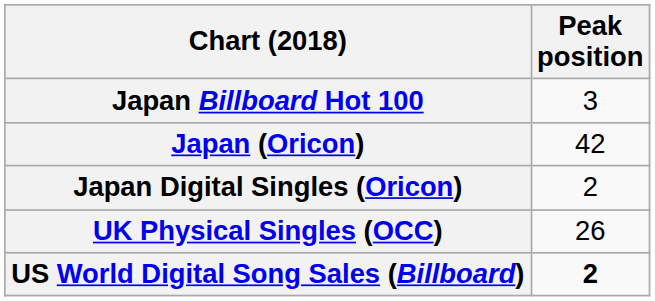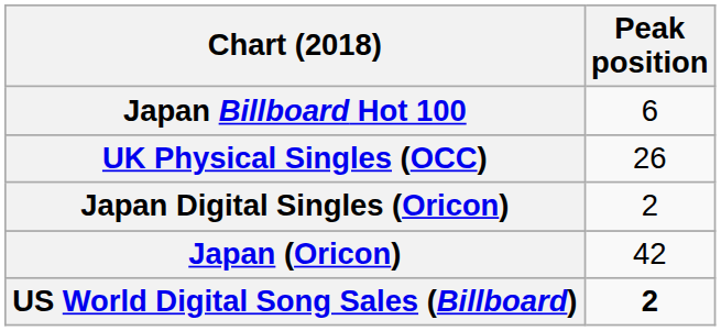 <table class="wikitable sortable plainrowheaders" style="text-align:center">
 <tr>
 <th scope="col">Chart (2018)</th>
 <th scope="col">Peak<br>position</th>
 </tr>
 <tr>
 <th scope="row">Japan <a href='#'><em>Billboard</em> Hot 100</a></th>
-<td>3</td>
+<td>6</td>
+</tr>
+<tr>
+<th scope="row"><a href='#'>UK Physical Singles</a> (<a href='#'>OCC</a>)</th>
+<td>26</td>
+</tr>
+<tr>
+<th scope="row">Japan Digital Singles (<a href='#'>Oricon</a>)</th>
+<td>2</td>
 </tr>
 <tr>
 <th scope="row"><a href='#'>Japan</a> (<a href='#'>Oricon</a>)</th>
 <td>42</td>
 </tr>
 <tr>
-<th scope="row">Japan Digital Singles (<a href='#'>Oricon</a>)</th>
-<td>2</td>
-</tr>
-<tr>
-<th scope="row"><a href='#'>UK Physical Singles</a> (<a href='#'>OCC</a>)</th>
-<td>26</td>
-</tr>
-<tr>
 <th scope="row">US <a href='#'>World Digital Song Sales</a> (<em><a href='#'>Billboard</a></em>)</th>
 <td><strong>2</strong></td>
 </tr>
 </table>
